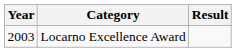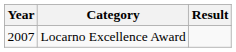 <table class="wikitable sortable">
 <tr>
 <th>Year</th>
 <th>Category</th>
 <th>Result</th>
 </tr>
 <tr>
-<td>2003</td>
+<td>2007</td>
 <td>Locarno Excellence Award</td>
 <td></td>
 </tr>
 </table>
